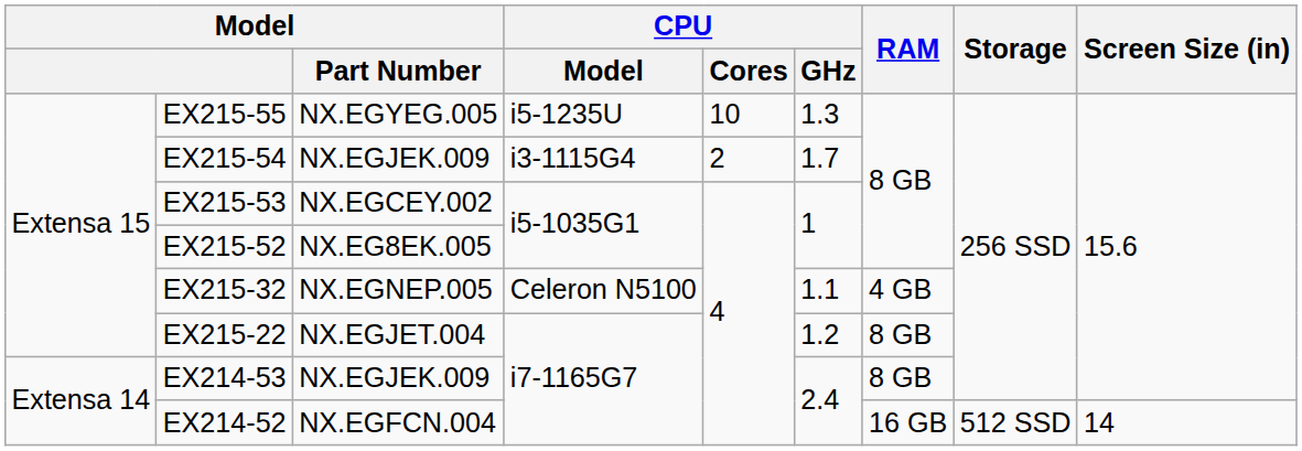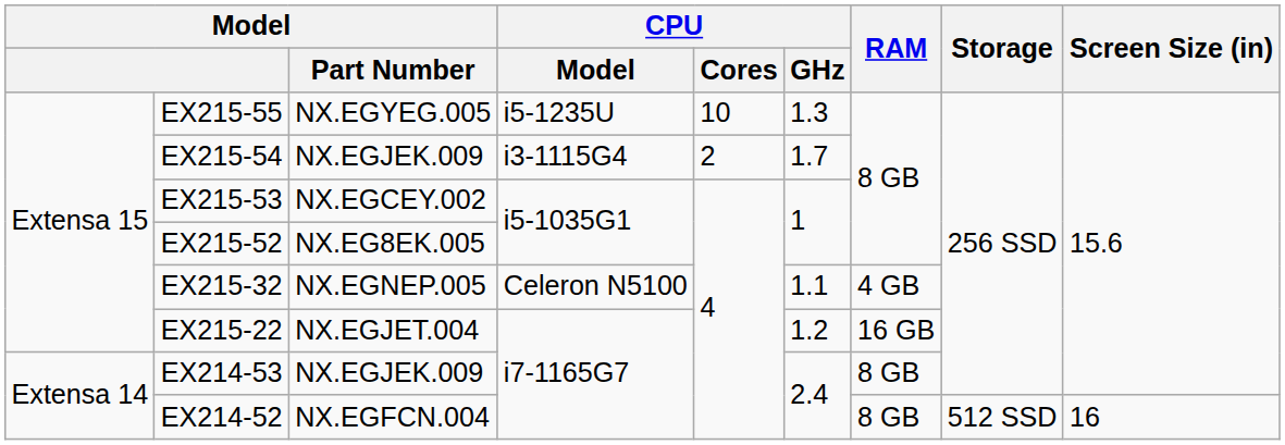 <table class="wikitable">
 <tr>
 <th colspan="3">Model</th>
 <th colspan="3"><a href='#'>CPU</a></th>
 <th rowspan="2"><a href='#'>RAM</a></th>
 <th rowspan="2">Storage</th>
 <th rowspan="2">Screen Size (in)</th>
 </tr>
 <tr>
 <th colspan="2"></th>
 <th>Part Number</th>
 <th>Model</th>
 <th>Cores</th>
 <th>GHz</th>
 </tr>
 <tr>
 <td rowspan="6">Extensa 15</td>
 <td>EX215-55</td>
 <td>NX.EGYEG.005</td>
 <td>i5-1235U</td>
 <td>10</td>
 <td>1.3</td>
 <td rowspan="4">8 GB</td>
 <td rowspan="7">256 SSD</td>
 <td rowspan="7">15.6</td>
 </tr>
 <tr>
 <td>EX215-54</td>
 <td>NX.EGJEK.009</td>
 <td>i3-1115G4</td>
 <td>2</td>
 <td>1.7</td>
 </tr>
 <tr>
 <td>EX215-53</td>
 <td>NX.EGCEY.002</td>
 <td rowspan="2">i5-1035G1</td>
 <td rowspan="6">4</td>
 <td rowspan="2">1</td>
 </tr>
 <tr>
 <td>EX215-52</td>
 <td>NX.EG8EK.005</td>
 </tr>
 <tr>
 <td>EX215-32</td>
 <td>NX.EGNEP.005</td>
 <td>Celeron N5100</td>
 <td>1.1</td>
 <td>4 GB</td>
 </tr>
 <tr>
 <td>EX215-22</td>
 <td>NX.EGJET.004</td>
 <td rowspan="3">i7-1165G7</td>
 <td>1.2</td>
-<td>8 GB</td>
+<td>16 GB</td>
 </tr>
 <tr>
 <td rowspan="2">Extensa 14</td>
 <td>EX214-53</td>
 <td>NX.EGJEK.009</td>
 <td rowspan="2">2.4</td>
 <td>8 GB</td>
 </tr>
 <tr>
 <td>EX214-52</td>
 <td>NX.EGFCN.004</td>
-<td>16 GB</td>
+<td>8 GB</td>
 <td>512 SSD</td>
-<td>14</td>
+<td>16</td>
 </tr>
 </table>
